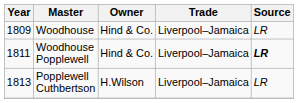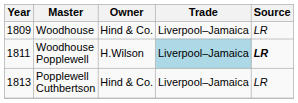 <table class=" wikitable">
 <tr>
 <th>Year</th>
 <th>Master</th>
 <th>Owner</th>
 <th>Trade</th>
 <th>Source</th>
 </tr>
 <tr>
 <td>1809</td>
 <td>Woodhouse</td>
 <td>Hind & Co.</td>
 <td>Liverpool–Jamaica</td>
 <td><em>LR</em></td>
 </tr>
 <tr>
 <td>1811</td>
 <td>Woodhouse<br>Popplewell</td>
-<td>Hind & Co.</td>
-<td>Liverpool–Jamaica</td>
+<td>H.Wilson</td>
+<td style="background: lightblue;">Liverpool–Jamaica</td>
 <td><strong><em>LR</em></strong></td>
 </tr>
 <tr>
 <td>1813</td>
 <td>Popplewell<br>Cuthbertson</td>
-<td>H.Wilson</td>
+<td>Hind & Co.</td>
 <td>Liverpool–Jamaica</td>
 <td><em>LR</em></td>
 </tr>
 <tr>
 </tr>
 </table>
